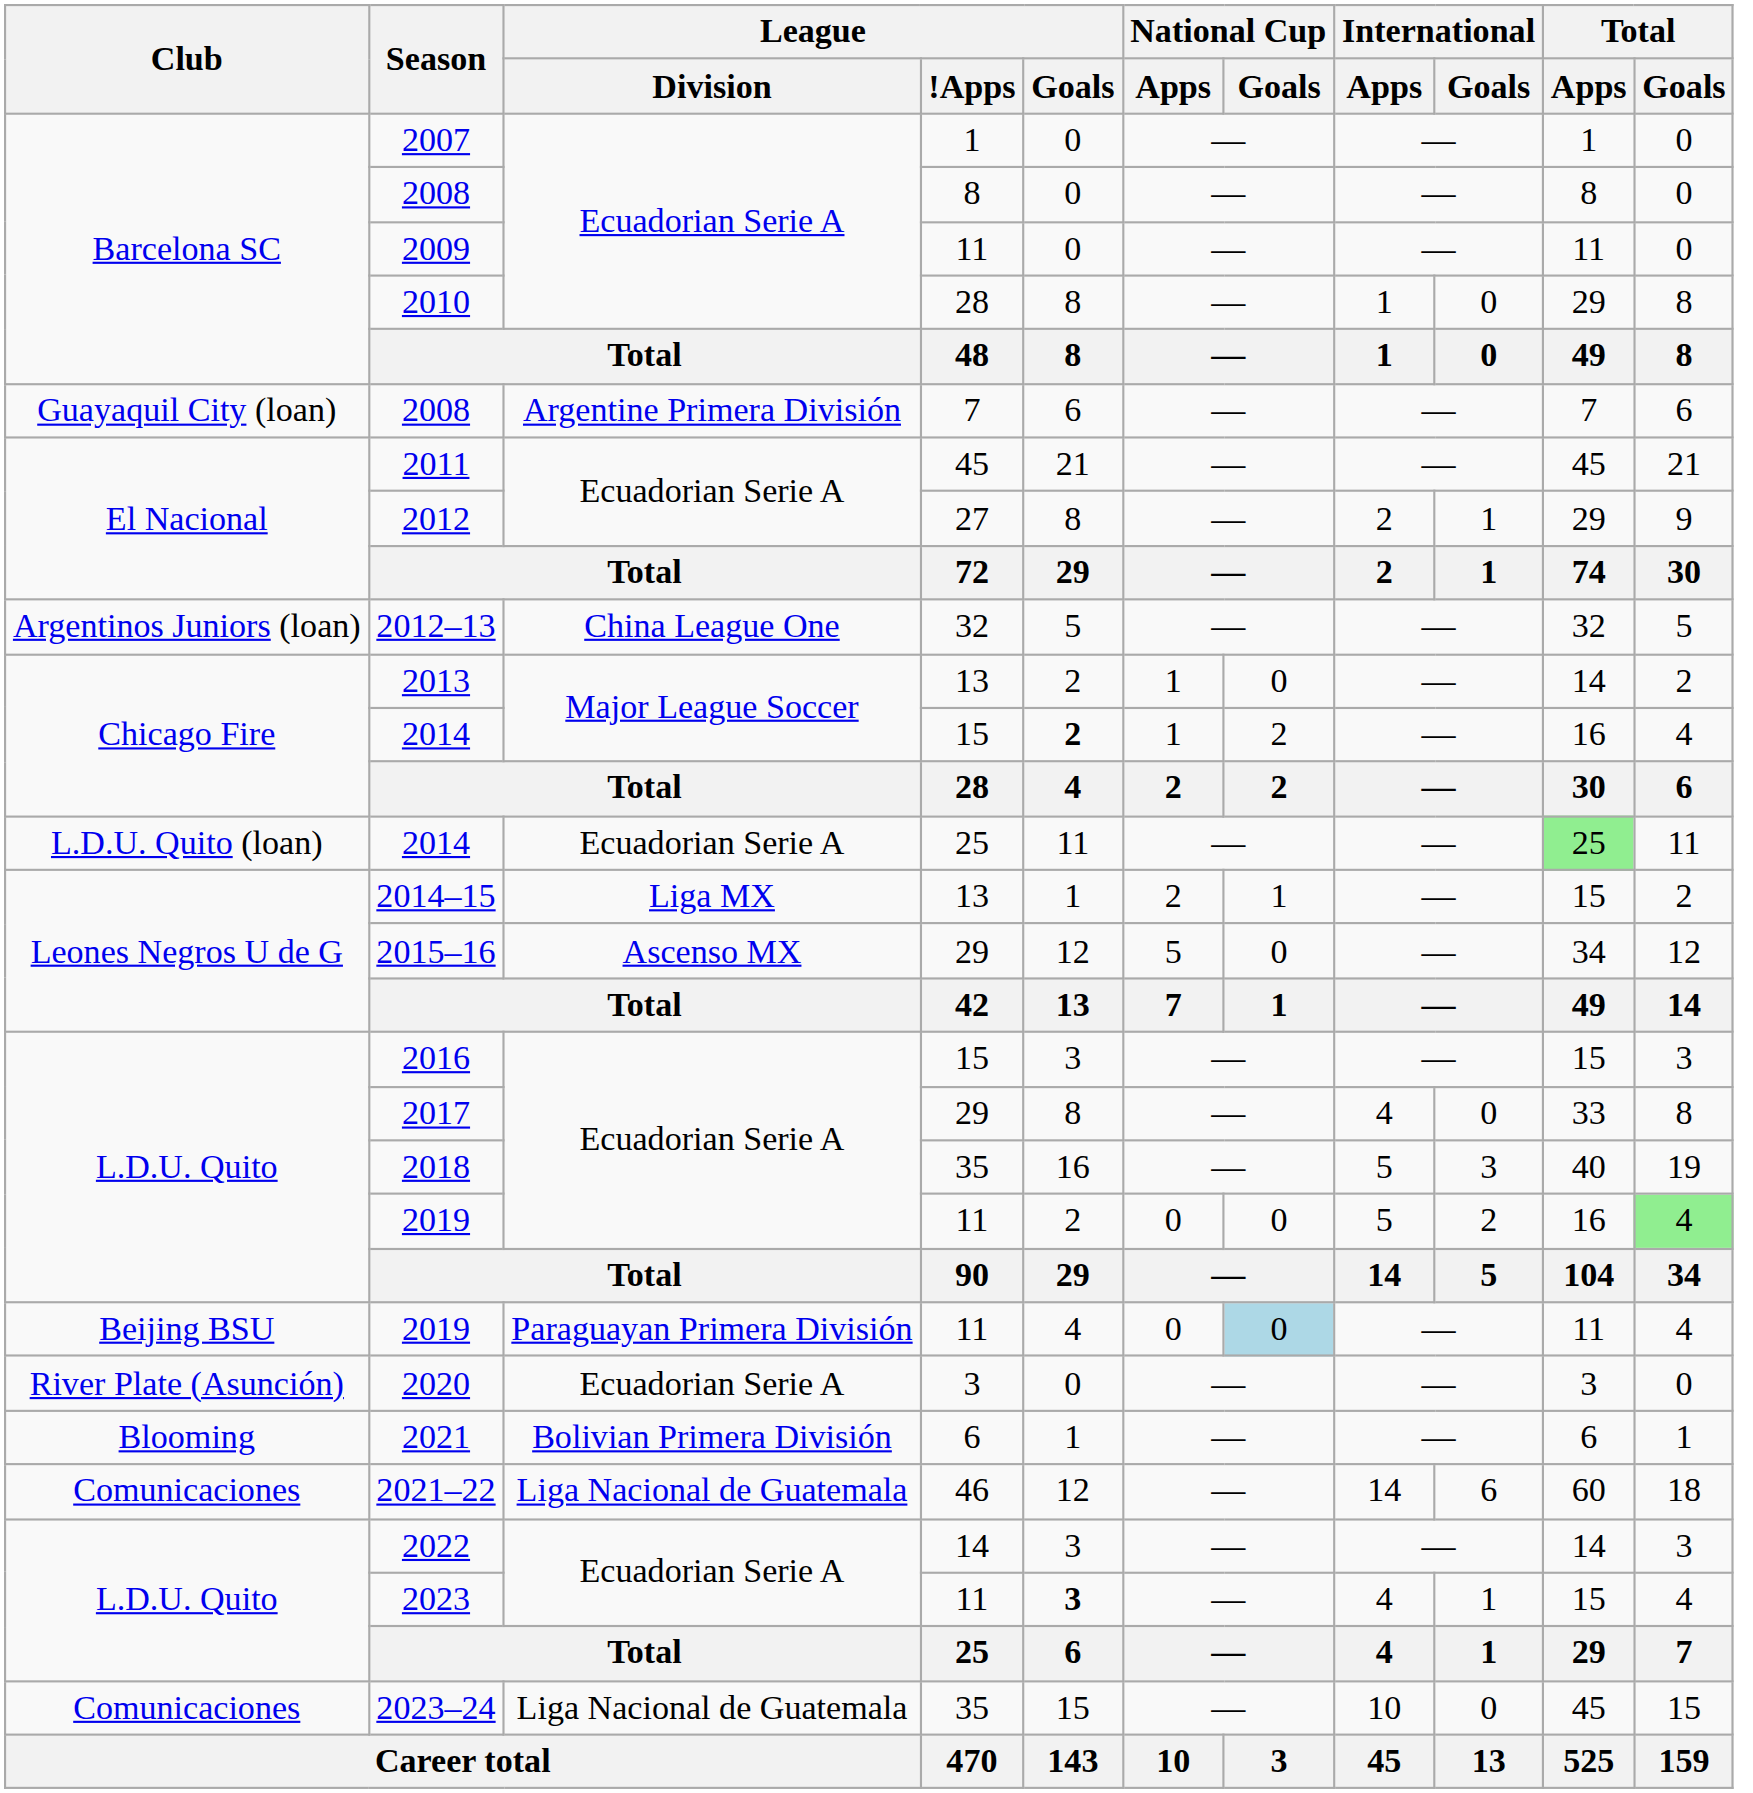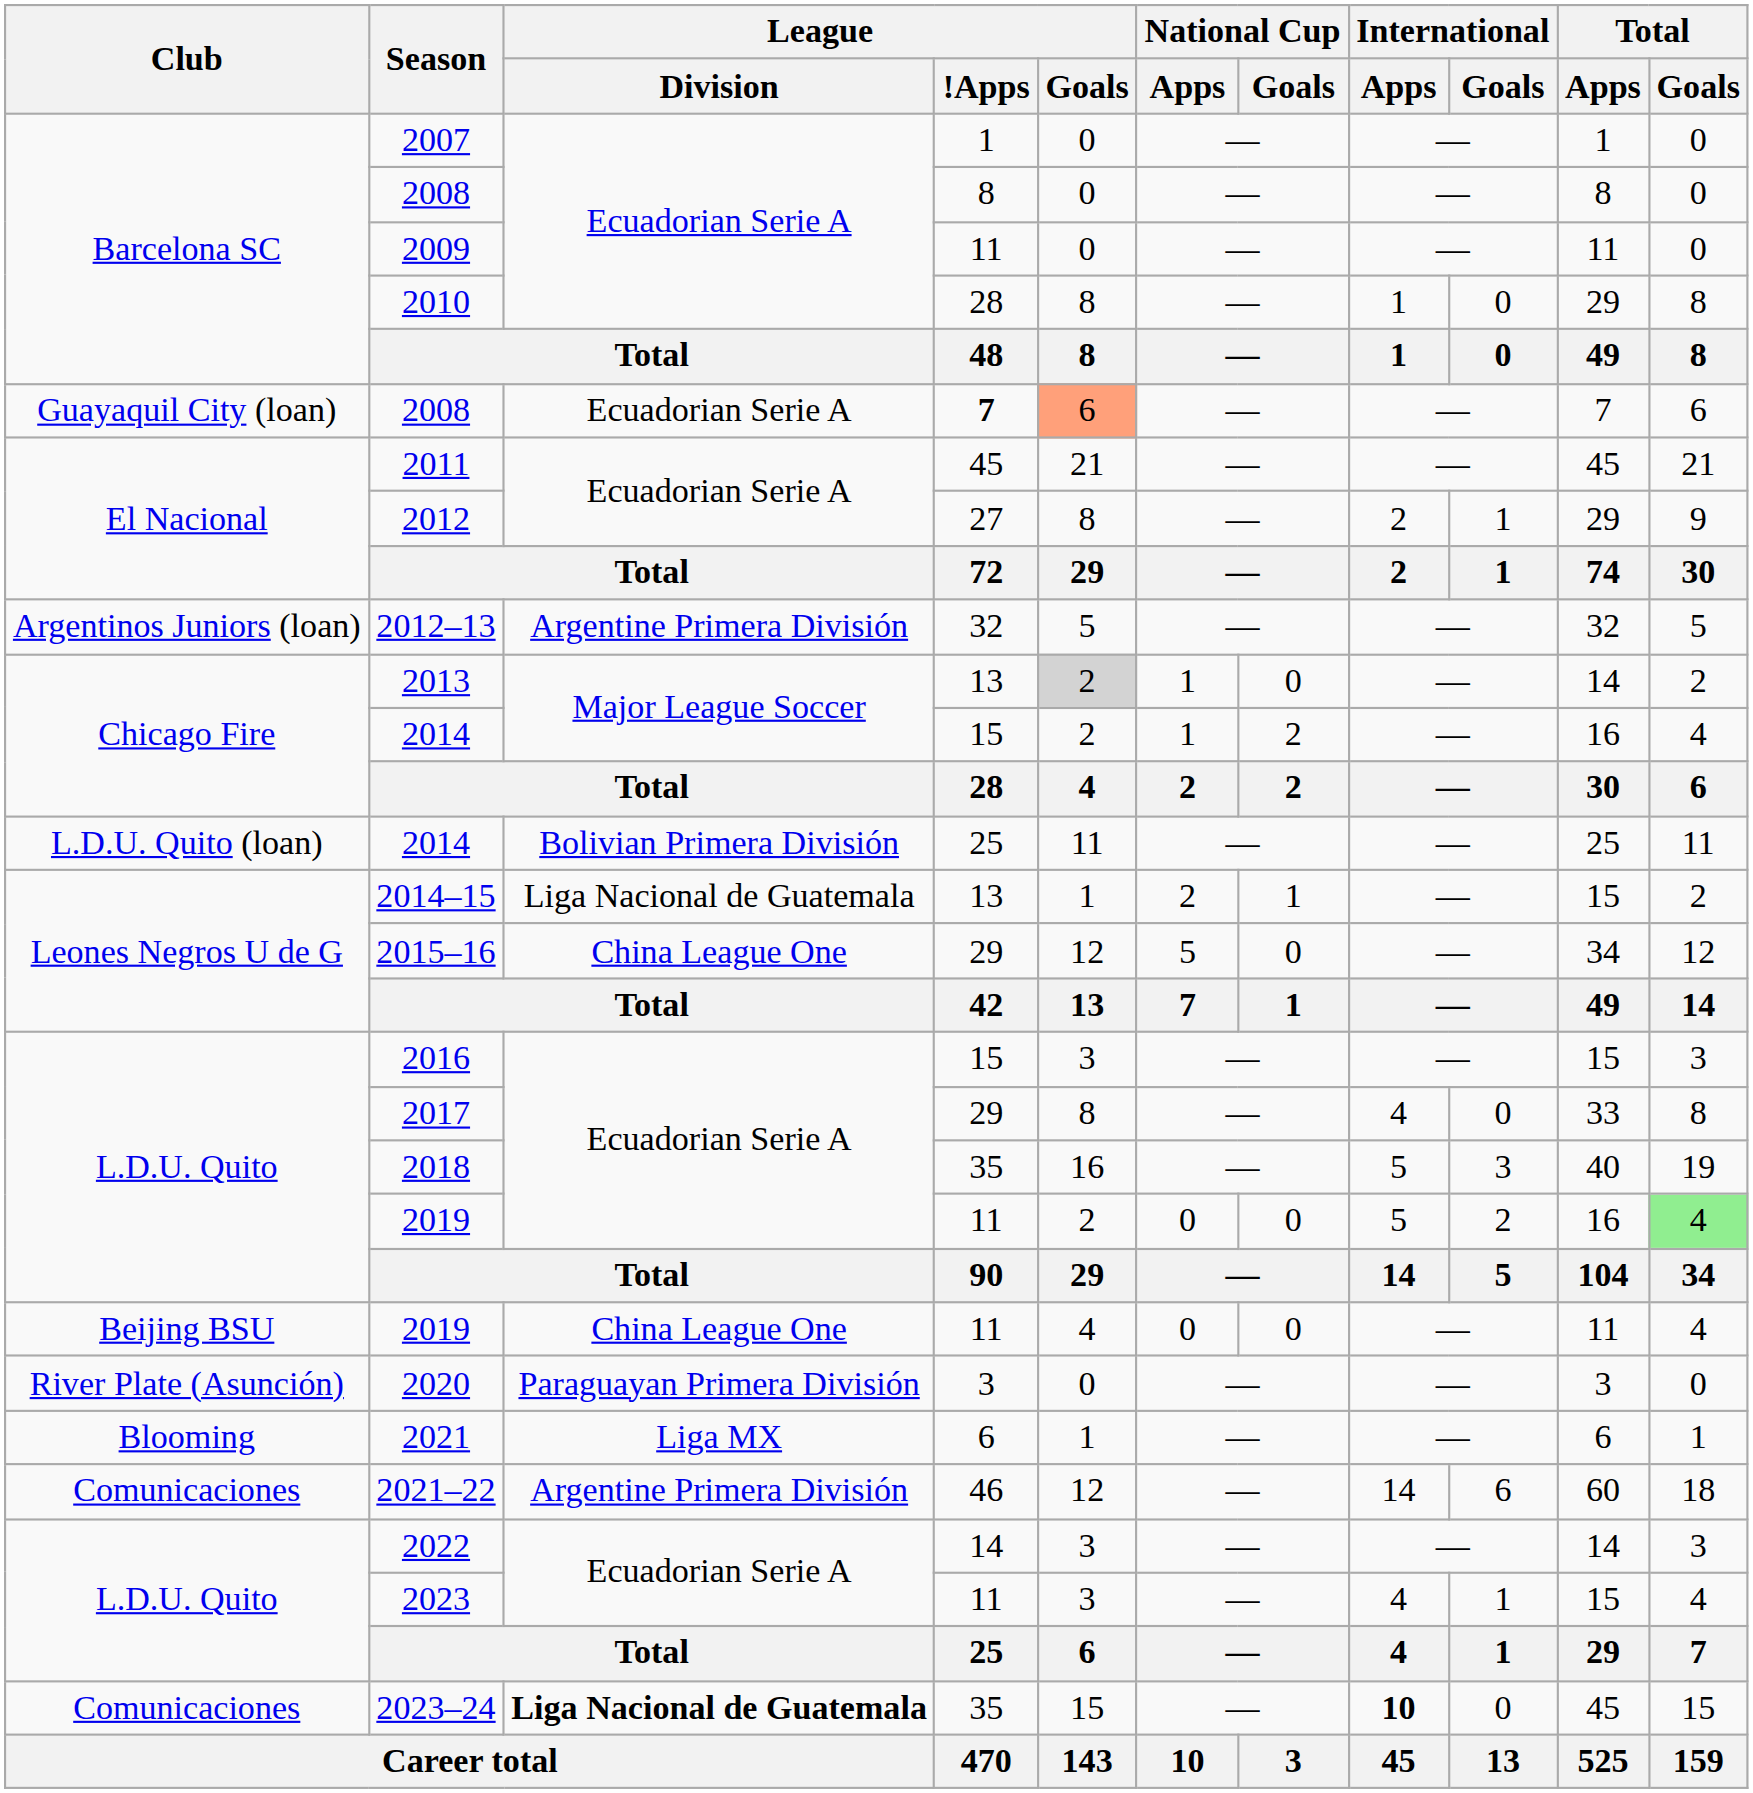 <table class="wikitable" style="text-align: center">
 <tr>
 <th rowspan="2">Club</th>
 <th rowspan="2">Season</th>
 <th colspan="3">League</th>
 <th colspan="2">National Cup</th>
 <th colspan="2">International</th>
 <th colspan="2">Total</th>
 </tr>
 <tr>
 <th>Division</th>
 <th>!Apps</th>
 <th>Goals</th>
 <th>Apps</th>
 <th>Goals</th>
 <th>Apps</th>
 <th>Goals</th>
 <th>Apps</th>
 <th>Goals</th>
 </tr>
 <tr>
 <td rowspan="5"><a href='#'>Barcelona SC</a></td>
 <td><a href='#'>2007</a></td>
 <td rowspan=4><a href='#'>Ecuadorian Serie A</a></td>
 <td>1</td>
 <td>0</td>
 <td colspan="2">—</td>
 <td colspan="2">—</td>
 <td>1</td>
 <td>0</td>
 </tr>
 <tr>
 <td><a href='#'>2008</a></td>
 <td>8</td>
 <td>0</td>
 <td colspan="2">—</td>
 <td colspan="2">—</td>
 <td>8</td>
 <td>0</td>
 </tr>
 <tr>
 <td><a href='#'>2009</a></td>
 <td>11</td>
 <td>0</td>
 <td colspan="2">—</td>
 <td colspan="2">—</td>
 <td>11</td>
 <td>0</td>
 </tr>
 <tr>
 <td><a href='#'>2010</a></td>
 <td>28</td>
 <td>8</td>
 <td colspan="2">—</td>
 <td>1</td>
 <td>0</td>
 <td>29</td>
 <td>8</td>
 </tr>
 <tr>
 <th colspan="2">Total</th>
 <th>48</th>
 <th>8</th>
 <th colspan="2">—</th>
 <th>1</th>
 <th>0</th>
 <th>49</th>
 <th>8</th>
 </tr>
 <tr>
 <td><a href='#'>Guayaquil City</a> (loan)</td>
 <td><a href='#'>2008</a></td>
-<td><a href='#'>Argentine Primera División</a></td>
-<td>7</td>
-<td>6</td>
+<td>Ecuadorian Serie A</td>
+<td><strong>7</strong></td>
+<td style="background: lightsalmon;">6</td>
 <td colspan="2">—</td>
 <td colspan="2">—</td>
 <td>7</td>
 <td>6</td>
 </tr>
 <tr>
 <td rowspan="3"><a href='#'>El Nacional</a></td>
 <td><a href='#'>2011</a></td>
 <td rowspan="2">Ecuadorian Serie A</td>
 <td>45</td>
 <td>21</td>
 <td colspan="2">—</td>
 <td colspan="2">—</td>
 <td>45</td>
 <td>21</td>
 </tr>
 <tr>
 <td><a href='#'>2012</a></td>
 <td>27</td>
 <td>8</td>
 <td colspan="2">—</td>
 <td>2</td>
 <td>1</td>
 <td>29</td>
 <td>9</td>
 </tr>
 <tr>
 <th colspan="2">Total</th>
 <th>72</th>
 <th>29</th>
 <th colspan="2">—</th>
 <th>2</th>
 <th>1</th>
 <th>74</th>
 <th>30</th>
 </tr>
 <tr>
 <td><a href='#'>Argentinos Juniors</a> (loan)</td>
 <td><a href='#'>2012–13</a></td>
-<td><a href='#'>China League One</a></td>
+<td><a href='#'>Argentine Primera División</a></td>
 <td>32</td>
 <td>5</td>
 <td colspan="2">—</td>
 <td colspan="2">—</td>
 <td>32</td>
 <td>5</td>
 </tr>
 <tr>
 <td rowspan="3"><a href='#'>Chicago Fire</a></td>
 <td><a href='#'>2013</a></td>
 <td rowspan="2"><a href='#'>Major League Soccer</a></td>
 <td>13</td>
-<td>2</td>
+<td style="background: lightgrey;">2</td>
 <td>1</td>
 <td>0</td>
 <td colspan="2">—</td>
 <td>14</td>
 <td>2</td>
 </tr>
 <tr>
 <td><a href='#'>2014</a></td>
 <td>15</td>
-<td><strong>2</strong></td>
+<td>2</td>
 <td>1</td>
 <td>2</td>
 <td colspan="2">—</td>
 <td>16</td>
 <td>4</td>
 </tr>
 <tr>
 <th colspan="2">Total</th>
 <th>28</th>
 <th>4</th>
 <th>2</th>
 <th>2</th>
 <th colspan="2">—</th>
 <th>30</th>
 <th>6</th>
 </tr>
 <tr>
 <td><a href='#'>L.D.U. Quito</a> (loan)</td>
 <td><a href='#'>2014</a></td>
-<td>Ecuadorian Serie A</td>
+<td><a href='#'>Bolivian Primera División</a></td>
 <td>25</td>
 <td>11</td>
 <td colspan="2">—</td>
 <td colspan="2">—</td>
-<td style="background: lightgreen;">25</td>
+<td>25</td>
 <td>11</td>
 </tr>
 <tr>
 <td rowspan="3"><a href='#'>Leones Negros U de G</a></td>
 <td><a href='#'>2014–15</a></td>
-<td><a href='#'>Liga MX</a></td>
+<td>Liga Nacional de Guatemala</td>
 <td>13</td>
 <td>1</td>
 <td>2</td>
 <td>1</td>
 <td colspan="2">—</td>
 <td>15</td>
 <td>2</td>
 </tr>
 <tr>
 <td><a href='#'>2015–16</a></td>
-<td><a href='#'>Ascenso MX</a></td>
+<td><a href='#'>China League One</a></td>
 <td>29</td>
 <td>12</td>
 <td>5</td>
 <td>0</td>
 <td colspan="2">—</td>
 <td>34</td>
 <td>12</td>
 </tr>
 <tr>
 <th colspan="2">Total</th>
 <th>42</th>
 <th>13</th>
 <th>7</th>
 <th>1</th>
 <th colspan="2">—</th>
 <th>49</th>
 <th>14</th>
 </tr>
 <tr>
 <td rowspan="5"><a href='#'>L.D.U. Quito</a></td>
 <td><a href='#'>2016</a></td>
 <td rowspan="4">Ecuadorian Serie A</td>
 <td>15</td>
 <td>3</td>
 <td colspan="2">—</td>
 <td colspan="2">—</td>
 <td>15</td>
 <td>3</td>
 </tr>
 <tr>
 <td><a href='#'>2017</a></td>
 <td>29</td>
 <td>8</td>
 <td colspan="2">—</td>
 <td>4</td>
 <td>0</td>
 <td>33</td>
 <td>8</td>
 </tr>
 <tr>
 <td><a href='#'>2018</a></td>
 <td>35</td>
 <td>16</td>
 <td colspan="2">—</td>
 <td>5</td>
 <td>3</td>
 <td>40</td>
 <td>19</td>
 </tr>
 <tr>
 <td><a href='#'>2019</a></td>
 <td>11</td>
 <td>2</td>
 <td>0</td>
 <td>0</td>
 <td>5</td>
 <td>2</td>
 <td>16</td>
 <td style="background: lightgreen;">4</td>
 </tr>
 <tr>
 <th colspan="2">Total</th>
 <th>90</th>
 <th>29</th>
 <th colspan="2">—</th>
 <th>14</th>
 <th>5</th>
 <th>104</th>
 <th>34</th>
 </tr>
 <tr>
 <td><a href='#'>Beijing BSU</a></td>
 <td><a href='#'>2019</a></td>
-<td><a href='#'>Paraguayan Primera División</a></td>
+<td><a href='#'>China League One</a></td>
 <td>11</td>
 <td>4</td>
 <td>0</td>
-<td style="background: lightblue;">0</td>
+<td>0</td>
 <td colspan="2">—</td>
 <td>11</td>
 <td>4</td>
 </tr>
 <tr>
 <td><a href='#'>River Plate (Asunción)</a></td>
 <td><a href='#'>2020</a></td>
-<td>Ecuadorian Serie A</td>
+<td><a href='#'>Paraguayan Primera División</a></td>
 <td>3</td>
 <td>0</td>
 <td colspan="2">—</td>
 <td colspan="2">—</td>
 <td>3</td>
 <td>0</td>
 </tr>
 <tr>
 <td><a href='#'>Blooming</a></td>
 <td><a href='#'>2021</a></td>
-<td><a href='#'>Bolivian Primera División</a></td>
+<td><a href='#'>Liga MX</a></td>
 <td>6</td>
 <td>1</td>
 <td colspan="2">—</td>
 <td colspan="2">—</td>
 <td>6</td>
 <td>1</td>
 </tr>
 <tr>
 <td><a href='#'>Comunicaciones</a></td>
 <td><a href='#'>2021–22</a></td>
-<td><a href='#'>Liga Nacional de Guatemala</a></td>
+<td><a href='#'>Argentine Primera División</a></td>
 <td>46</td>
 <td>12</td>
 <td colspan="2">—</td>
 <td>14</td>
 <td>6</td>
 <td>60</td>
 <td>18</td>
 </tr>
 <tr>
 <td rowspan="3"><a href='#'>L.D.U. Quito</a></td>
 <td><a href='#'>2022</a></td>
 <td rowspan="2">Ecuadorian Serie A</td>
 <td>14</td>
 <td>3</td>
 <td colspan="2">—</td>
 <td colspan="2">—</td>
 <td>14</td>
 <td>3</td>
 </tr>
 <tr>
 <td><a href='#'>2023</a></td>
 <td>11</td>
-<td><strong>3</strong></td>
+<td>3</td>
 <td colspan="2">—</td>
 <td>4</td>
 <td>1</td>
 <td>15</td>
 <td>4</td>
 </tr>
 <tr>
 <th colspan="2">Total</th>
 <th>25</th>
 <th>6</th>
 <th colspan="2">—</th>
 <th>4</th>
 <th>1</th>
 <th>29</th>
 <th>7</th>
 </tr>
 <tr>
 <td><a href='#'>Comunicaciones</a></td>
 <td><a href='#'>2023–24</a></td>
-<td>Liga Nacional de Guatemala</td>
+<td><strong>Liga Nacional de Guatemala</strong></td>
 <td>35</td>
 <td>15</td>
 <td colspan="2">—</td>
-<td>10</td>
+<td><strong>10</strong></td>
 <td>0</td>
 <td>45</td>
 <td>15</td>
 </tr>
 <tr>
 <th colspan="3">Career total</th>
 <th>470</th>
 <th>143</th>
 <th>10</th>
 <th>3</th>
 <th>45</th>
 <th>13</th>
 <th>525</th>
 <th>159</th>
 </tr>
 </table>
